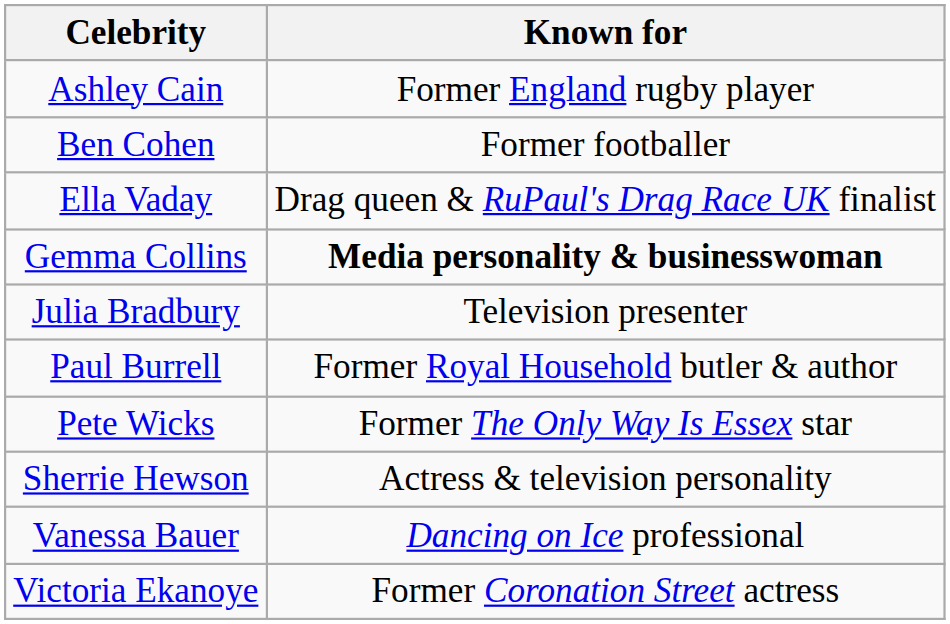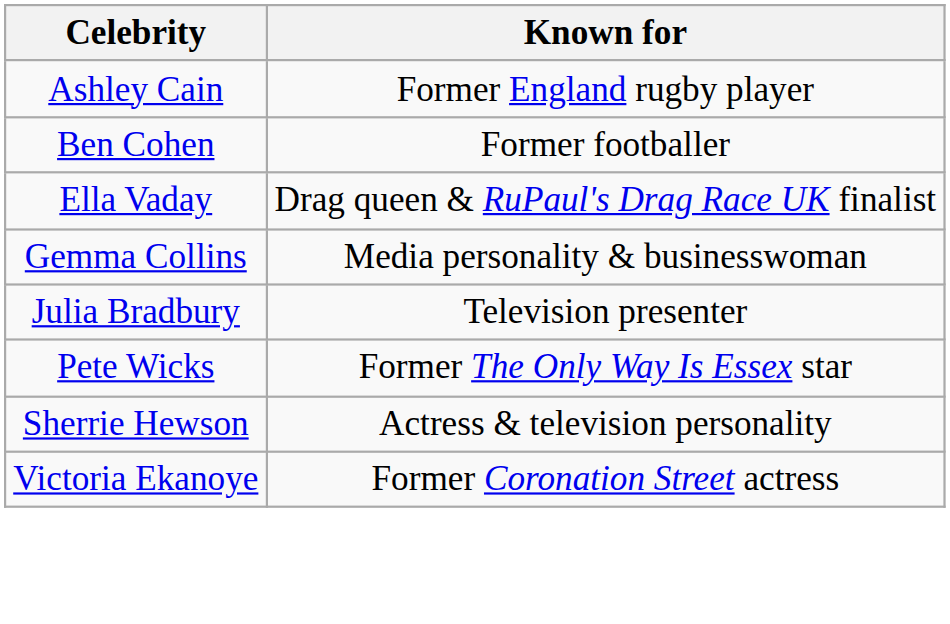 <table class="wikitable" style=" auto; text-align: center">
 <tr>
 <th>Celebrity</th>
 <th>Known for</th>
 </tr>
 <tr>
 <td><a href='#'>Ashley Cain</a></td>
 <td>Former <a href='#'>England</a> rugby player</td>
 </tr>
 <tr>
 <td><a href='#'>Ben Cohen</a></td>
 <td>Former footballer</td>
 </tr>
 <tr>
 <td><a href='#'>Ella Vaday</a></td>
 <td>Drag queen & <em><a href='#'>RuPaul's Drag Race UK</a></em> finalist</td>
 </tr>
 <tr>
 <td><a href='#'>Gemma Collins</a></td>
-<td><strong>Media personality & businesswoman</strong></td>
+<td>Media personality & businesswoman</td>
 </tr>
 <tr>
 <td><a href='#'>Julia Bradbury</a></td>
 <td>Television presenter</td>
-</tr>
-<tr>
-<td><a href='#'>Paul Burrell</a></td>
-<td>Former <a href='#'>Royal Household</a> butler & author</td>
 </tr>
 <tr>
 <td><a href='#'>Pete Wicks</a></td>
 <td>Former <em><a href='#'>The Only Way Is Essex</a></em> star</td>
 </tr>
 <tr>
 <td><a href='#'>Sherrie Hewson</a></td>
 <td>Actress & television personality</td>
 </tr>
 <tr>
-<td><a href='#'>Vanessa Bauer</a></td>
-<td><em><a href='#'>Dancing on Ice</a></em> professional</td>
-</tr>
-<tr>
 <td><a href='#'>Victoria Ekanoye</a></td>
 <td>Former <em><a href='#'>Coronation Street</a></em> actress</td>
 </tr>
 </table>
